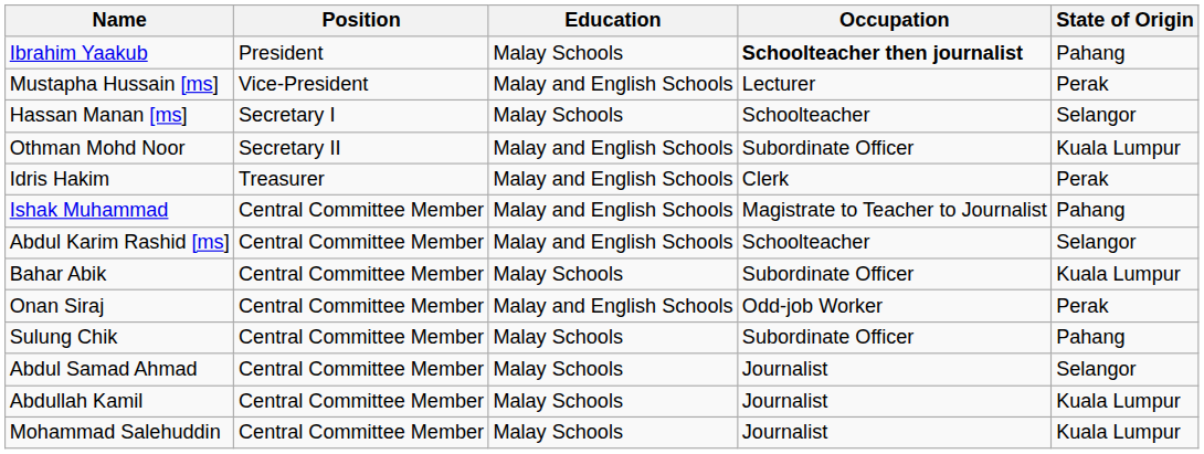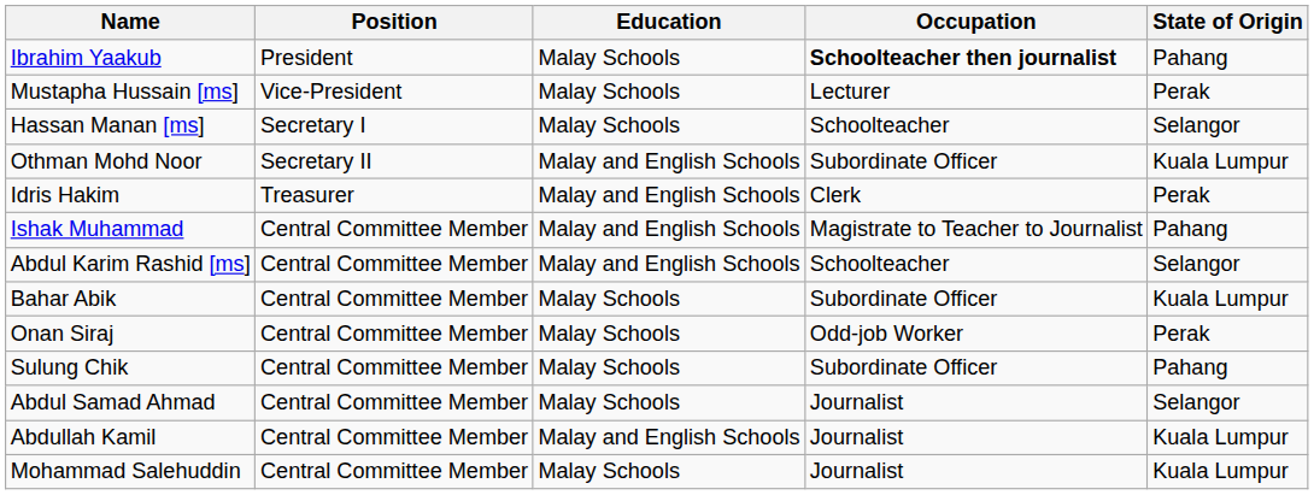 <table class="wikitable">
 <tr>
 <th>Name</th>
 <th>Position</th>
 <th>Education</th>
 <th>Occupation</th>
 <th>State of Origin</th>
 </tr>
 <tr>
 <td><a href='#'>Ibrahim Yaakub</a></td>
 <td>President</td>
 <td>Malay Schools</td>
 <td><strong>Schoolteacher then journalist</strong></td>
 <td>Pahang</td>
 </tr>
 <tr>
 <td>Mustapha Hussain <a href='#'>[ms</a>]</td>
 <td>Vice-President</td>
-<td>Malay and English Schools</td>
+<td>Malay Schools</td>
 <td>Lecturer</td>
 <td>Perak</td>
 </tr>
 <tr>
 <td>Hassan Manan <a href='#'>[ms</a>]</td>
 <td>Secretary I</td>
 <td>Malay Schools</td>
 <td>Schoolteacher</td>
 <td>Selangor</td>
 </tr>
 <tr>
 <td>Othman Mohd Noor</td>
 <td>Secretary II</td>
 <td>Malay and English Schools</td>
 <td>Subordinate Officer</td>
 <td>Kuala Lumpur</td>
 </tr>
 <tr>
 <td>Idris Hakim</td>
 <td>Treasurer</td>
 <td>Malay and English Schools</td>
 <td>Clerk</td>
 <td>Perak</td>
 </tr>
 <tr>
 <td><a href='#'>Ishak Muhammad</a></td>
 <td>Central Committee Member</td>
 <td>Malay and English Schools</td>
 <td>Magistrate to Teacher to Journalist</td>
 <td>Pahang</td>
 </tr>
 <tr>
 <td>Abdul Karim Rashid <a href='#'>[ms</a>]</td>
 <td>Central Committee Member</td>
 <td>Malay and English Schools</td>
 <td>Schoolteacher</td>
 <td>Selangor</td>
 </tr>
 <tr>
 <td>Bahar Abik</td>
 <td>Central Committee Member</td>
 <td>Malay Schools</td>
 <td>Subordinate Officer</td>
 <td>Kuala Lumpur</td>
 </tr>
 <tr>
 <td>Onan Siraj</td>
 <td>Central Committee Member</td>
-<td>Malay and English Schools</td>
+<td>Malay Schools</td>
 <td>Odd-job Worker</td>
 <td>Perak</td>
 </tr>
 <tr>
 <td>Sulung Chik</td>
 <td>Central Committee Member</td>
 <td>Malay Schools</td>
 <td>Subordinate Officer</td>
 <td>Pahang</td>
 </tr>
 <tr>
 <td>Abdul Samad Ahmad</td>
 <td>Central Committee Member</td>
 <td>Malay Schools</td>
 <td>Journalist</td>
 <td>Selangor</td>
 </tr>
 <tr>
 <td>Abdullah Kamil</td>
 <td>Central Committee Member</td>
-<td>Malay Schools</td>
+<td>Malay and English Schools</td>
 <td>Journalist</td>
 <td>Kuala Lumpur</td>
 </tr>
 <tr>
 <td>Mohammad Salehuddin</td>
 <td>Central Committee Member</td>
 <td>Malay Schools</td>
 <td>Journalist</td>
 <td>Kuala Lumpur</td>
 </tr>
 </table>
